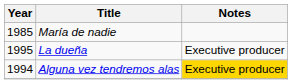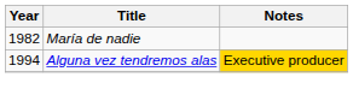 <table class="wikitable sortable">
 <tr>
 <th>Year</th>
 <th>Title</th>
 <th>Notes</th>
 </tr>
 <tr>
-<td>1985</td>
+<td>1982</td>
 <td><em>María de nadie</em></td>
 <td></td>
-</tr>
-<tr>
-<td>1995</td>
-<td><em><a href='#'>La dueña</a></em></td>
-<td>Executive producer</td>
 </tr>
 <tr>
 <td>1994</td>
 <td><em><a href='#'>Alguna vez tendremos alas</a></em></td>
 <td style="background: gold;">Executive producer</td>
 </tr>
 <tr>
 </tr>
 </table>
